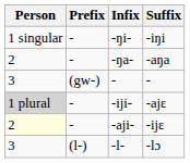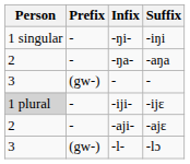 <table class="wikitable">
 <tr>
 <th>Person</th>
 <th>Prefix</th>
 <th>Infix</th>
 <th>Suffix</th>
 </tr>
 <tr>
 <td>1 singular</td>
 <td>-</td>
 <td>-ŋi-</td>
 <td>-iŋi</td>
 </tr>
 <tr>
 <td>2</td>
 <td>-</td>
 <td>-ŋa-</td>
 <td>-aŋa</td>
 </tr>
 <tr>
 <td>3</td>
 <td>(gw-)</td>
 <td>-</td>
 <td>-</td>
 </tr>
 <tr>
 <td style="background: lightgrey;">1 plural</td>
 <td>-</td>
 <td>-iji-</td>
+<td>-ijɛ</td>
+</tr>
+<tr>
+<td>2</td>
+<td>-</td>
+<td>-aji-</td>
 <td>-ajɛ</td>
 </tr>
 <tr>
-<td style="background: lightyellow;">2</td>
-<td>-</td>
-<td>-aji-</td>
-<td>-ijɛ</td>
-</tr>
-<tr>
 <td>3</td>
-<td>(l-)</td>
+<td>(gw-)</td>
 <td>-l-</td>
 <td>-lɔ</td>
 </tr>
 </table>
